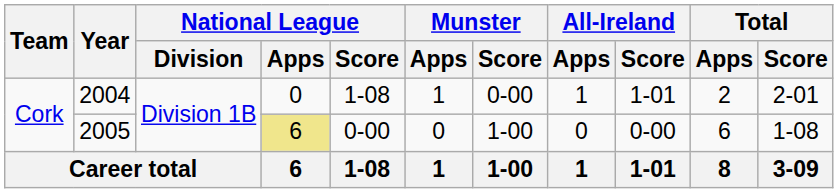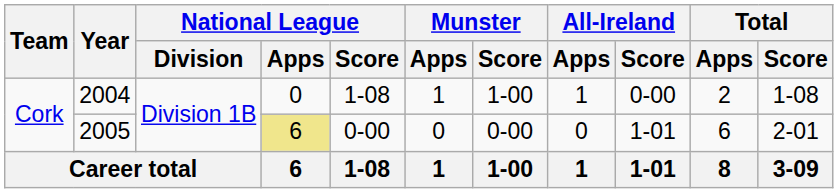 <table class="wikitable" style="text-align:center">
 <tr>
 <th rowspan="2">Team</th>
 <th rowspan="2">Year</th>
 <th colspan="3"><a href='#'>National League</a></th>
 <th colspan="2"><a href='#'>Munster</a></th>
 <th colspan="2"><a href='#'>All-Ireland</a></th>
 <th colspan="2">Total</th>
 </tr>
 <tr>
 <th>Division</th>
 <th>Apps</th>
 <th>Score</th>
 <th>Apps</th>
 <th>Score</th>
 <th>Apps</th>
 <th>Score</th>
 <th>Apps</th>
 <th>Score</th>
 </tr>
 <tr>
 <td rowspan="2"><a href='#'>Cork</a></td>
 <td>2004</td>
 <td rowspan="2"><a href='#'>Division 1B</a></td>
 <td>0</td>
 <td>1-08</td>
 <td>1</td>
+<td>1-00</td>
+<td>1</td>
 <td>0-00</td>
-<td>1</td>
-<td>1-01</td>
 <td>2</td>
-<td>2-01</td>
+<td>1-08</td>
 </tr>
 <tr>
 <td>2005</td>
 <td style="background: khaki;">6</td>
 <td>0-00</td>
 <td>0</td>
-<td>1-00</td>
+<td>0-00</td>
 <td>0</td>
-<td>0-00</td>
+<td>1-01</td>
 <td>6</td>
-<td>1-08</td>
+<td>2-01</td>
 </tr>
 <tr>
 <th colspan="3">Career total</th>
 <th>6</th>
 <th>1-08</th>
 <th>1</th>
 <th>1-00</th>
 <th>1</th>
 <th>1-01</th>
 <th>8</th>
 <th>3-09</th>
 </tr>
 </table>
